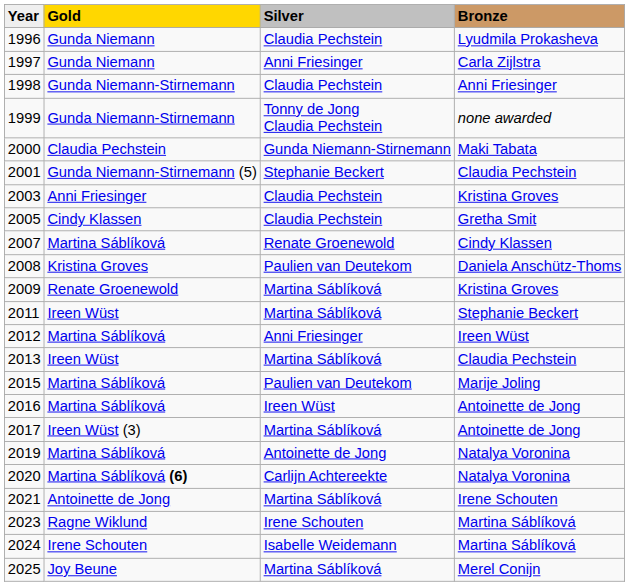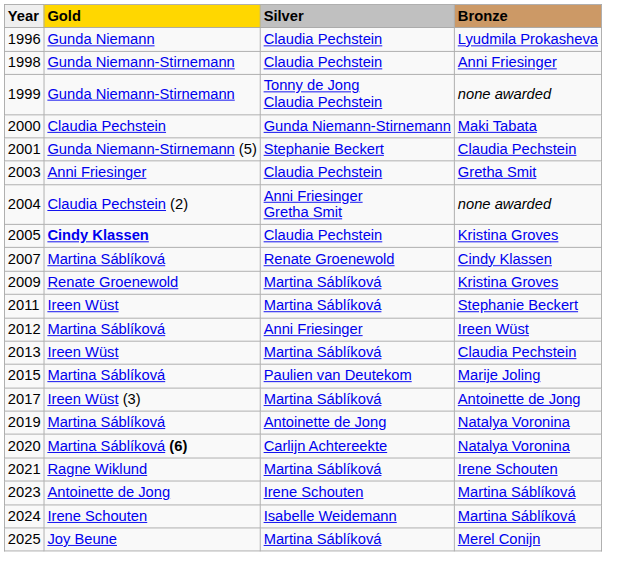 <table class="wikitable">
 <tr align="left" bgcolor="#efefef">
 <td><strong>Year</strong></td>
 <td bgcolor=gold><strong>Gold</strong></td>
 <td bgcolor=silver><strong>Silver</strong></td>
 <td bgcolor=cc9966><strong>Bronze</strong></td>
 </tr>
 <tr>
 <td>1996</td>
 <td> <a href='#'>Gunda Niemann</a></td>
 <td> <a href='#'>Claudia Pechstein</a></td>
 <td> <a href='#'>Lyudmila Prokasheva</a></td>
-</tr>
-<tr>
-<td>1997</td>
-<td> <a href='#'>Gunda Niemann</a></td>
-<td> <a href='#'>Anni Friesinger</a></td>
-<td> <a href='#'>Carla Zijlstra</a></td>
 </tr>
 <tr>
 <td>1998</td>
 <td> <a href='#'>Gunda Niemann-Stirnemann</a></td>
 <td> <a href='#'>Claudia Pechstein</a></td>
 <td> <a href='#'>Anni Friesinger</a></td>
 </tr>
 <tr>
 <td>1999</td>
 <td> <a href='#'>Gunda Niemann-Stirnemann</a></td>
 <td> <a href='#'>Tonny de Jong</a> <br>  <a href='#'>Claudia Pechstein</a></td>
 <td><em>none awarded</em></td>
 </tr>
 <tr>
 <td>2000</td>
 <td> <a href='#'>Claudia Pechstein</a></td>
 <td> <a href='#'>Gunda Niemann-Stirnemann</a></td>
 <td> <a href='#'>Maki Tabata</a></td>
 </tr>
 <tr>
 <td>2001</td>
 <td> <a href='#'>Gunda Niemann-Stirnemann</a> (5)</td>
 <td> <a href='#'>Stephanie Beckert</a></td>
 <td> <a href='#'>Claudia Pechstein</a></td>
 </tr>
 <tr>
 <td>2003</td>
 <td> <a href='#'>Anni Friesinger</a></td>
 <td> <a href='#'>Claudia Pechstein</a></td>
-<td> <a href='#'>Kristina Groves</a></td>
+<td> <a href='#'>Gretha Smit</a></td>
+</tr>
+<tr>
+<td>2004</td>
+<td> <a href='#'>Claudia Pechstein</a> (2)</td>
+<td> <a href='#'>Anni Friesinger</a> <br>  <a href='#'>Gretha Smit</a></td>
+<td><em>none awarded</em></td>
 </tr>
 <tr>
 <td>2005</td>
-<td> <a href='#'>Cindy Klassen</a></td>
+<td><strong> <a href='#'>Cindy Klassen</a></strong></td>
 <td> <a href='#'>Claudia Pechstein</a></td>
-<td> <a href='#'>Gretha Smit</a></td>
+<td> <a href='#'>Kristina Groves</a></td>
 </tr>
 <tr>
 <td>2007</td>
 <td> <a href='#'>Martina Sáblíková</a></td>
 <td> <a href='#'>Renate Groenewold</a></td>
 <td> <a href='#'>Cindy Klassen</a></td>
-</tr>
-<tr>
-<td>2008</td>
-<td> <a href='#'>Kristina Groves</a></td>
-<td> <a href='#'>Paulien van Deutekom</a></td>
-<td> <a href='#'>Daniela Anschütz-Thoms</a></td>
 </tr>
 <tr>
 <td>2009</td>
 <td> <a href='#'>Renate Groenewold</a></td>
 <td> <a href='#'>Martina Sáblíková</a></td>
 <td> <a href='#'>Kristina Groves</a></td>
 </tr>
 <tr>
 <td>2011</td>
 <td> <a href='#'>Ireen Wüst</a></td>
 <td> <a href='#'>Martina Sáblíková</a></td>
 <td> <a href='#'>Stephanie Beckert</a></td>
 </tr>
 <tr>
 <td>2012</td>
 <td> <a href='#'>Martina Sáblíková</a></td>
 <td> <a href='#'>Anni Friesinger</a></td>
 <td> <a href='#'>Ireen Wüst</a></td>
 </tr>
 <tr>
 <td>2013</td>
 <td> <a href='#'>Ireen Wüst</a></td>
 <td> <a href='#'>Martina Sáblíková</a></td>
 <td> <a href='#'>Claudia Pechstein</a></td>
 </tr>
 <tr>
 <td>2015</td>
 <td> <a href='#'>Martina Sáblíková</a></td>
 <td> <a href='#'>Paulien van Deutekom</a></td>
 <td> <a href='#'>Marije Joling</a></td>
 </tr>
 <tr>
-<td>2016</td>
-<td> <a href='#'>Martina Sáblíková</a></td>
-<td> <a href='#'>Ireen Wüst</a></td>
-<td> <a href='#'>Antoinette de Jong</a></td>
-</tr>
-<tr>
 <td>2017</td>
 <td> <a href='#'>Ireen Wüst</a> (3)</td>
 <td> <a href='#'>Martina Sáblíková</a></td>
 <td> <a href='#'>Antoinette de Jong</a></td>
 </tr>
 <tr>
 <td>2019</td>
 <td> <a href='#'>Martina Sáblíková</a></td>
 <td> <a href='#'>Antoinette de Jong</a></td>
 <td> <a href='#'>Natalya Voronina</a></td>
 </tr>
 <tr>
 <td>2020</td>
 <td> <a href='#'>Martina Sáblíková</a> <strong>(6)</strong></td>
 <td> <a href='#'>Carlijn Achtereekte</a></td>
 <td> <a href='#'>Natalya Voronina</a></td>
 </tr>
 <tr>
 <td>2021</td>
-<td> <a href='#'>Antoinette de Jong</a></td>
+<td> <a href='#'>Ragne Wiklund</a></td>
 <td> <a href='#'>Martina Sáblíková</a></td>
 <td> <a href='#'>Irene Schouten</a></td>
 </tr>
 <tr>
 <td>2023</td>
-<td> <a href='#'>Ragne Wiklund</a></td>
+<td> <a href='#'>Antoinette de Jong</a></td>
 <td> <a href='#'>Irene Schouten</a></td>
 <td> <a href='#'>Martina Sáblíková</a></td>
 </tr>
 <tr>
 <td>2024</td>
 <td> <a href='#'>Irene Schouten</a></td>
 <td> <a href='#'>Isabelle Weidemann</a></td>
 <td> <a href='#'>Martina Sáblíková</a></td>
 </tr>
 <tr>
 <td>2025</td>
 <td> <a href='#'>Joy Beune</a></td>
 <td> <a href='#'>Martina Sáblíková</a></td>
 <td> <a href='#'>Merel Conijn</a></td>
 </tr>
 </table>
